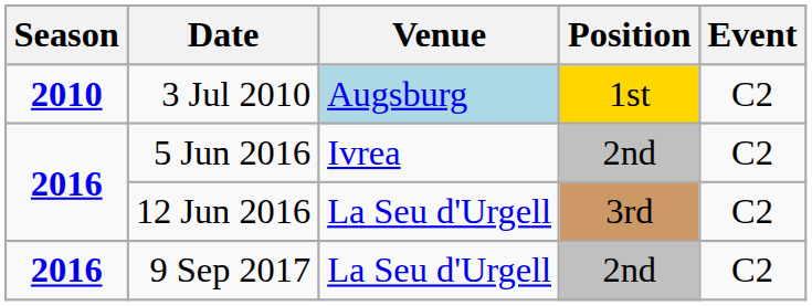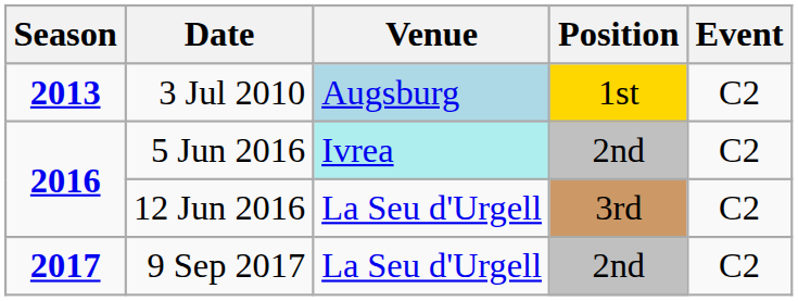 <table class="wikitable" style="text-align:center; font-size:95%;">
 <tr>
 <th>Season</th>
 <th>Date</th>
 <th>Venue</th>
 <th>Position</th>
 <th>Event</th>
 </tr>
 <tr>
-<td><strong><a href='#'>2010</a></strong></td>
+<td><strong><a href='#'>2013</a></strong></td>
 <td align=right>3 Jul 2010</td>
 <td align=left style="background: lightblue;"><a href='#'>Augsburg</a></td>
 <td bgcolor=gold>1st</td>
 <td>C2</td>
 </tr>
 <tr>
 <td rowspan=2><strong><a href='#'>2016</a></strong></td>
 <td align=right>5 Jun 2016</td>
-<td align=left><a href='#'>Ivrea</a></td>
+<td align=left style="background: paleturquoise;"><a href='#'>Ivrea</a></td>
 <td bgcolor=silver>2nd</td>
 <td>C2</td>
 </tr>
 <tr>
 <td align=right>12 Jun 2016</td>
 <td align=left><a href='#'>La Seu d'Urgell</a></td>
 <td bgcolor=cc9966>3rd</td>
 <td>C2</td>
 </tr>
 <tr>
-<td><strong><a href='#'>2016</a></strong></td>
+<td><strong><a href='#'>2017</a></strong></td>
 <td align=right>9 Sep 2017</td>
 <td align=left><a href='#'>La Seu d'Urgell</a></td>
 <td bgcolor=silver>2nd</td>
 <td>C2</td>
 </tr>
 </table>
